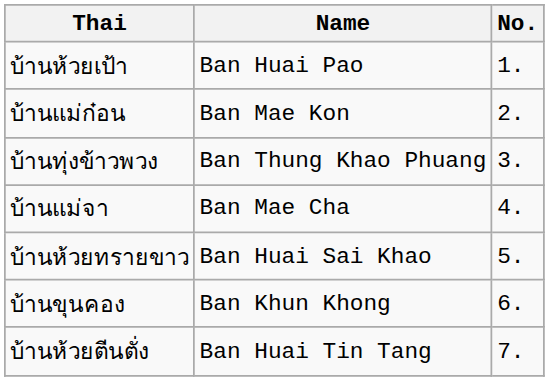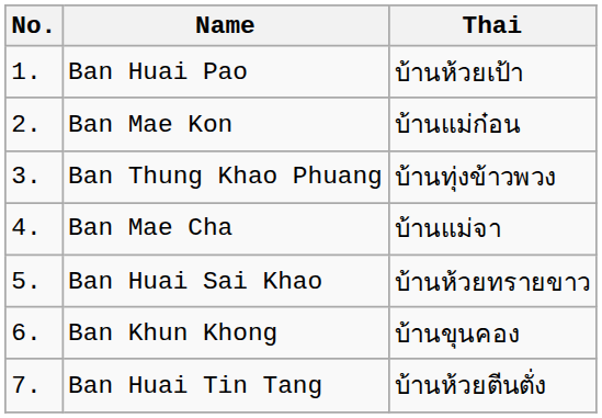 <table class="wikitable sortable">
 <tr>
+<th>No.</th>
+<th>Name</th>
 <th>Thai</th>
-<th>Name</th>
-<th>No.</th>
 </tr>
 <tr>
+<td>1.</td>
+<td>Ban Huai Pao</td>
 <td>บ้านห้วยเป้า</td>
-<td>Ban Huai Pao</td>
-<td>1.</td>
 </tr>
 <tr>
+<td>2.</td>
+<td>Ban Mae Kon</td>
 <td>บ้านแม่ก๋อน</td>
-<td>Ban Mae Kon</td>
-<td>2.</td>
 </tr>
 <tr>
+<td>3.</td>
+<td>Ban Thung Khao Phuang</td>
 <td>บ้านทุ่งข้าวพวง</td>
-<td>Ban Thung Khao Phuang</td>
-<td>3.</td>
 </tr>
 <tr>
+<td>4.</td>
+<td>Ban Mae Cha</td>
 <td>บ้านแม่จา</td>
-<td>Ban Mae Cha</td>
-<td>4.</td>
 </tr>
 <tr>
+<td>5.</td>
+<td>Ban Huai Sai Khao</td>
 <td>บ้านห้วยทรายขาว</td>
-<td>Ban Huai Sai Khao</td>
-<td>5.</td>
 </tr>
 <tr>
+<td>6.</td>
+<td>Ban Khun Khong</td>
 <td>บ้านขุนคอง</td>
-<td>Ban Khun Khong</td>
-<td>6.</td>
 </tr>
 <tr>
+<td>7.</td>
+<td>Ban Huai Tin Tang</td>
 <td>บ้านห้วยตีนตั่ง</td>
-<td>Ban Huai Tin Tang</td>
-<td>7.</td>
 </tr>
 </table>
